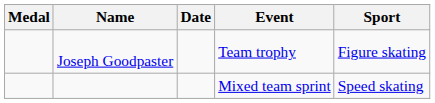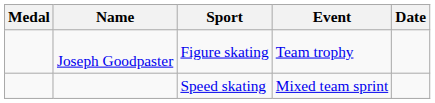 <table class="wikitable sortable" style="font-size: 95%">
 <tr>
 <th>Medal</th>
 <th>Name</th>
+<th>Sport</th>
+<th>Event</th>
 <th>Date</th>
-<th>Event</th>
-<th>Sport</th>
 </tr>
 <tr>
 <td></td>
 <td><br> <a href='#'>Joseph Goodpaster</a></td>
+<td><a href='#'>Figure skating</a></td>
+<td><a href='#'>Team trophy</a></td>
 <td></td>
-<td><a href='#'>Team trophy</a></td>
-<td><a href='#'>Figure skating</a></td>
 </tr>
 <tr>
 <td></td>
 <td></td>
+<td><a href='#'>Speed skating</a></td>
+<td><a href='#'>Mixed team sprint</a></td>
 <td></td>
-<td><a href='#'>Mixed team sprint</a></td>
-<td><a href='#'>Speed skating</a></td>
 </tr>
 </table>
